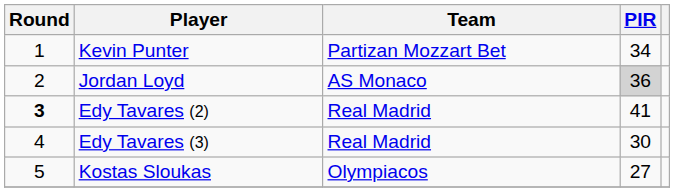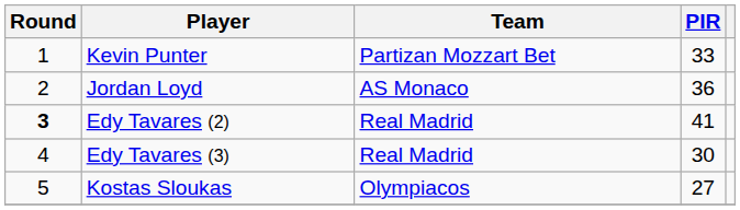 <table class="wikitable sortable" style="text-align: center;">
 <tr>
 <th>Round</th>
 <th style="width:200px;">Player</th>
 <th style="width:240px;">Team</th>
 <th><a href='#'>PIR</a></th>
 <th></th>
 </tr>
 <tr>
 <td>1</td>
 <td style="text-align:left;"> <a href='#'>Kevin Punter</a></td>
 <td style="text-align:left;"> <a href='#'>Partizan Mozzart Bet</a></td>
-<td>34</td>
+<td>33</td>
 <td></td>
 </tr>
 <tr>
 <td>2</td>
 <td style="text-align:left;"> <a href='#'>Jordan Loyd</a></td>
 <td style="text-align:left;"> <a href='#'>AS Monaco</a></td>
-<td style="background: lightgrey;">36</td>
+<td>36</td>
 <td></td>
 </tr>
 <tr>
 <td><strong>3</strong></td>
 <td style="text-align:left;"> <a href='#'>Edy Tavares</a> <small>(2)</small></td>
 <td style="text-align:left;"> <a href='#'>Real Madrid</a></td>
 <td>41</td>
 <td></td>
 </tr>
 <tr>
 <td>4</td>
 <td style="text-align:left;"> <a href='#'>Edy Tavares</a> <small>(3)</small></td>
 <td style="text-align:left;"> <a href='#'>Real Madrid</a></td>
 <td>30</td>
 <td></td>
 </tr>
 <tr>
 <td>5</td>
 <td style="text-align:left;"> <a href='#'>Kostas Sloukas</a></td>
 <td style="text-align:left;"> <a href='#'>Olympiacos</a></td>
 <td>27</td>
 <td></td>
 </tr>
 <tr>
 </tr>
 </table>
